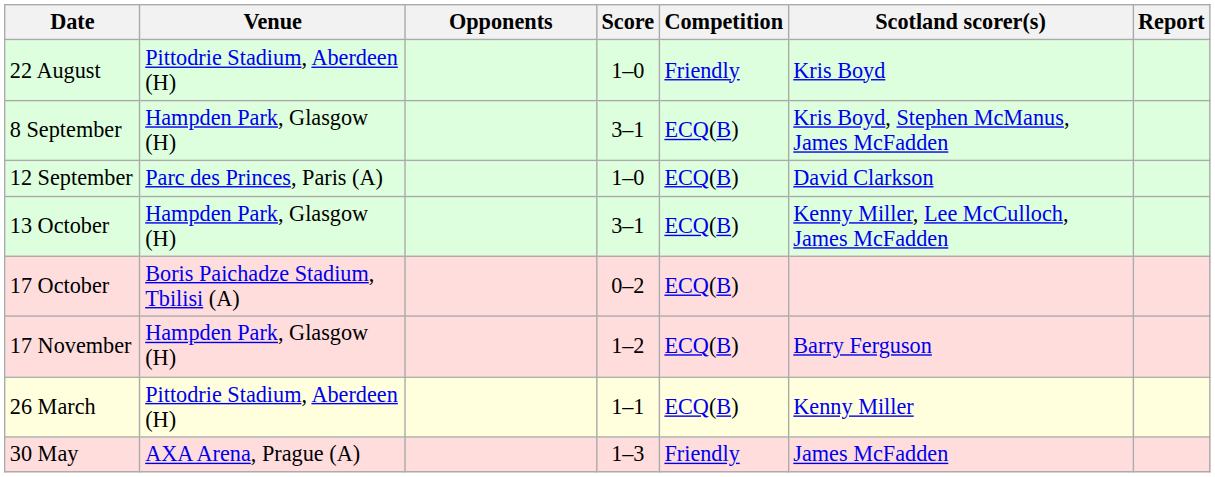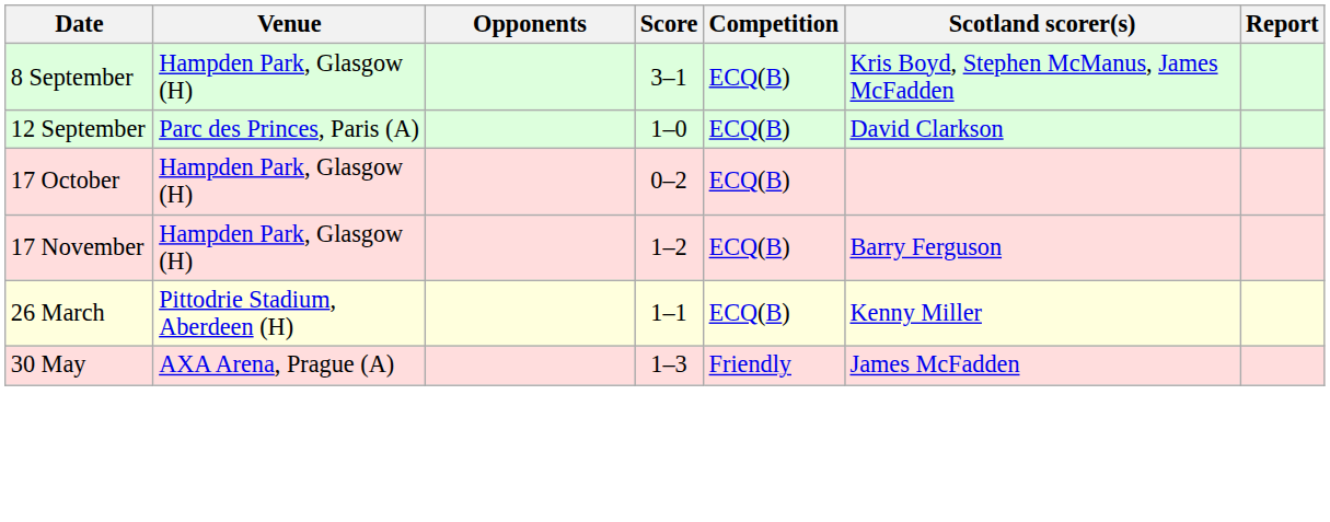 <table class="wikitable">
 <tr>
 <th width=90>Date</th>
 <th>Venue</th>
 <th width=130>Opponents</th>
 <th>Score</th>
 <th>Competition</th>
 <th>Scotland scorer(s)</th>
 <th>Report</th>
-</tr>
-<tr style="background:#dfd;">
-<td>22 August</td>
-<td><a href='#'>Pittodrie Stadium</a>, <a href='#'>Aberdeen</a> (H)</td>
-<td></td>
-<td align=center>1–0</td>
-<td><a href='#'>Friendly</a></td>
-<td><a href='#'>Kris Boyd</a></td>
-<td></td>
 </tr>
 <tr style="background:#dfd;">
 <td>8 September</td>
 <td><a href='#'>Hampden Park</a>, Glasgow (H)</td>
 <td></td>
 <td align=center>3–1</td>
 <td><a href='#'>ECQ</a>(<a href='#'>B</a>)</td>
 <td><a href='#'>Kris Boyd</a>, <a href='#'>Stephen McManus</a>, <a href='#'>James McFadden</a></td>
 <td></td>
 </tr>
 <tr style="background:#dfd;">
 <td>12 September</td>
 <td><a href='#'>Parc des Princes</a>, Paris (A)</td>
 <td></td>
 <td align=center>1–0</td>
 <td><a href='#'>ECQ</a>(<a href='#'>B</a>)</td>
 <td><a href='#'>David Clarkson</a></td>
 <td></td>
 </tr>
-<tr style="background:#dfd;">
-<td>13 October</td>
-<td><a href='#'>Hampden Park</a>, Glasgow (H)</td>
-<td></td>
-<td align=center>3–1</td>
-<td><a href='#'>ECQ</a>(<a href='#'>B</a>)</td>
-<td><a href='#'>Kenny Miller</a>, <a href='#'>Lee McCulloch</a>, <a href='#'>James McFadden</a></td>
-<td></td>
-</tr>
 <tr style="background:#fdd;">
 <td>17 October</td>
-<td><a href='#'>Boris Paichadze Stadium</a>, <a href='#'>Tbilisi</a> (A)</td>
+<td><a href='#'>Hampden Park</a>, Glasgow (H)</td>
 <td></td>
 <td align=center>0–2</td>
 <td><a href='#'>ECQ</a>(<a href='#'>B</a>)</td>
 <td></td>
 <td></td>
 </tr>
 <tr style="background:#fdd;">
 <td>17 November</td>
 <td><a href='#'>Hampden Park</a>, Glasgow (H)</td>
 <td></td>
 <td align=center>1–2</td>
 <td><a href='#'>ECQ</a>(<a href='#'>B</a>)</td>
 <td><a href='#'>Barry Ferguson</a></td>
 <td></td>
 </tr>
 <tr style="background:#ffd;">
 <td>26 March</td>
 <td><a href='#'>Pittodrie Stadium</a>, <a href='#'>Aberdeen</a> (H)</td>
 <td></td>
 <td align=center>1–1</td>
 <td><a href='#'>ECQ</a>(<a href='#'>B</a>)</td>
 <td><a href='#'>Kenny Miller</a></td>
 <td></td>
 </tr>
 <tr style="background:#fdd;">
 <td>30 May</td>
 <td><a href='#'>AXA Arena</a>, Prague (A)</td>
 <td></td>
 <td align=center>1–3</td>
 <td><a href='#'>Friendly</a></td>
 <td><a href='#'>James McFadden</a></td>
 <td></td>
 </tr>
 </table>
